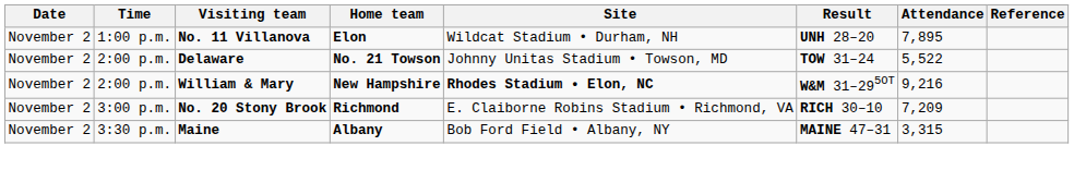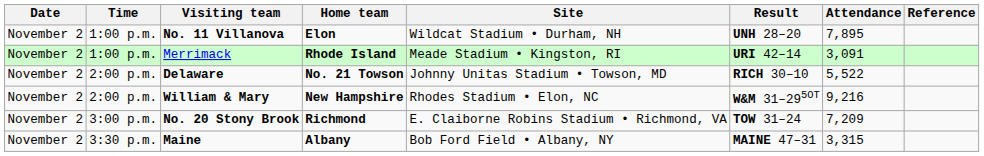 <table class="wikitable" style="font-size:95%;">
 <tr>
 <th>Date</th>
 <th>Time</th>
 <th>Visiting team</th>
 <th>Home team</th>
 <th>Site</th>
 <th>Result</th>
 <th>Attendance</th>
 <th class="unsortable">Reference</th>
 </tr>
 <tr bgcolor=>
 <td>November 2</td>
 <td>1:00 p.m.</td>
 <td><strong>No. 11 Villanova</strong></td>
 <td><strong>Elon</strong></td>
 <td>Wildcat Stadium • Durham, NH</td>
 <td><strong>UNH</strong> 28–20</td>
 <td>7,895</td>
 <td></td>
 </tr>
+<tr bgcolor=#ccffcc>
+<td>November 2</td>
+<td>1:00 p.m.</td>
+<td><a href='#'>Merrimack</a></td>
+<td><strong>Rhode Island</strong></td>
+<td>Meade Stadium • Kingston, RI</td>
+<td><strong>URI</strong> 42–14</td>
+<td>3,091</td>
+<td></td>
+</tr>
 <tr bgcolor=>
 <td>November 2</td>
 <td>2:00 p.m.</td>
 <td><strong>Delaware</strong></td>
 <td><strong>No. 21 Towson</strong></td>
 <td>Johnny Unitas Stadium • Towson, MD</td>
-<td><strong>TOW</strong> 31–24</td>
+<td><strong>RICH</strong> 30–10</td>
 <td>5,522</td>
 <td></td>
 </tr>
 <tr bgcolor=>
 <td>November 2</td>
 <td>2:00 p.m.</td>
 <td><strong>William & Mary</strong></td>
 <td><strong>New Hampshire</strong></td>
-<td><strong>Rhodes Stadium • Elon, NC</strong></td>
+<td>Rhodes Stadium • Elon, NC</td>
 <td><strong>W&M</strong> 31–29<sup>5OT</sup></td>
 <td>9,216</td>
 <td></td>
 </tr>
 <tr bgcolor=>
 <td>November 2</td>
 <td>3:00 p.m.</td>
 <td><strong>No. 20 Stony Brook</strong></td>
 <td><strong>Richmond</strong></td>
 <td>E. Claiborne Robins Stadium • Richmond, VA</td>
-<td><strong>RICH</strong> 30–10</td>
+<td><strong>TOW</strong> 31–24</td>
 <td>7,209</td>
 <td></td>
 </tr>
 <tr bgcolor=>
 <td>November 2</td>
 <td>3:30 p.m.</td>
 <td><strong>Maine</strong></td>
 <td><strong>Albany</strong></td>
 <td>Bob Ford Field • Albany, NY</td>
 <td><strong>MAINE</strong> 47–31</td>
 <td>3,315</td>
 <td></td>
 </tr>
 </table>
